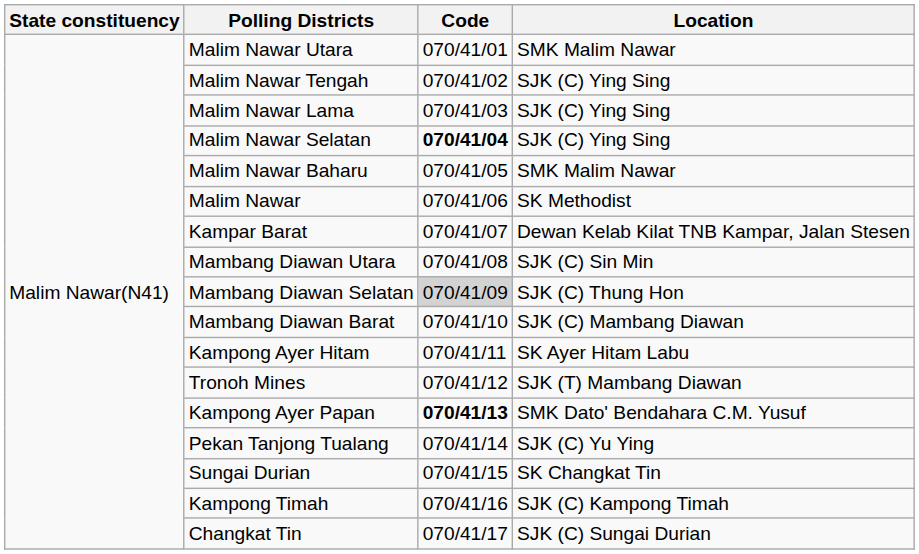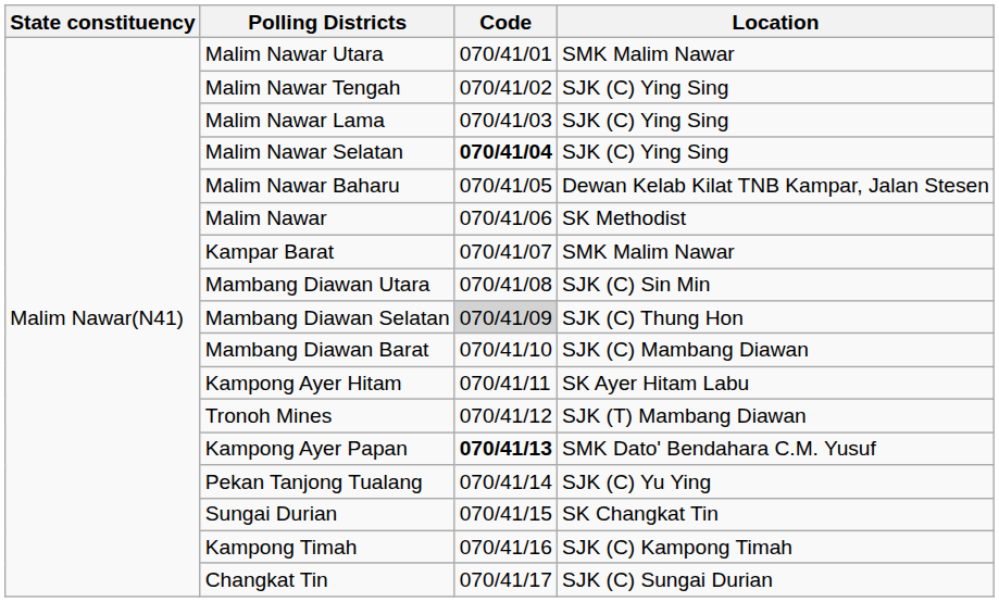 <table class="wikitable sortable mw-collapsible" style="white-space:nowrap;font-size:85%">
 <tr>
 <th>State constituency</th>
 <th>Polling Districts</th>
 <th>Code</th>
 <th>Location</th>
 </tr>
 <tr>
 <td rowspan="17">Malim Nawar(N41)</td>
 <td>Malim Nawar Utara</td>
 <td>070/41/01</td>
 <td>SMK Malim Nawar</td>
 </tr>
 <tr>
 <td>Malim Nawar Tengah</td>
 <td>070/41/02</td>
 <td>SJK (C) Ying Sing</td>
 </tr>
 <tr>
 <td>Malim Nawar Lama</td>
 <td>070/41/03</td>
 <td>SJK (C) Ying Sing</td>
 </tr>
 <tr>
 <td>Malim Nawar Selatan</td>
 <td><strong>070/41/04</strong></td>
 <td>SJK (C) Ying Sing</td>
 </tr>
 <tr>
 <td>Malim Nawar Baharu</td>
 <td>070/41/05</td>
-<td>SMK Malim Nawar</td>
+<td>Dewan Kelab Kilat TNB Kampar, Jalan Stesen</td>
 </tr>
 <tr>
 <td>Malim Nawar</td>
 <td>070/41/06</td>
 <td>SK Methodist</td>
 </tr>
 <tr>
 <td>Kampar Barat</td>
 <td>070/41/07</td>
-<td>Dewan Kelab Kilat TNB Kampar, Jalan Stesen</td>
+<td>SMK Malim Nawar</td>
 </tr>
 <tr>
 <td>Mambang Diawan Utara</td>
 <td>070/41/08</td>
 <td>SJK (C) Sin Min</td>
 </tr>
 <tr>
 <td>Mambang Diawan Selatan</td>
 <td style="background: lightgrey;">070/41/09</td>
 <td>SJK (C) Thung Hon</td>
 </tr>
 <tr>
 <td>Mambang Diawan Barat</td>
 <td>070/41/10</td>
 <td>SJK (C) Mambang Diawan</td>
 </tr>
 <tr>
 <td>Kampong Ayer Hitam</td>
 <td>070/41/11</td>
 <td>SK Ayer Hitam Labu</td>
 </tr>
 <tr>
 <td>Tronoh Mines</td>
 <td>070/41/12</td>
 <td>SJK (T) Mambang Diawan</td>
 </tr>
 <tr>
 <td>Kampong Ayer Papan</td>
 <td><strong>070/41/13</strong></td>
 <td>SMK Dato' Bendahara C.M. Yusuf</td>
 </tr>
 <tr>
 <td>Pekan Tanjong Tualang</td>
 <td>070/41/14</td>
 <td>SJK (C) Yu Ying</td>
 </tr>
 <tr>
 <td>Sungai Durian</td>
 <td>070/41/15</td>
 <td>SK Changkat Tin</td>
 </tr>
 <tr>
 <td>Kampong Timah</td>
 <td>070/41/16</td>
 <td>SJK (C) Kampong Timah</td>
 </tr>
 <tr>
 <td>Changkat Tin</td>
 <td>070/41/17</td>
 <td>SJK (C) Sungai Durian</td>
 </tr>
 </table>
